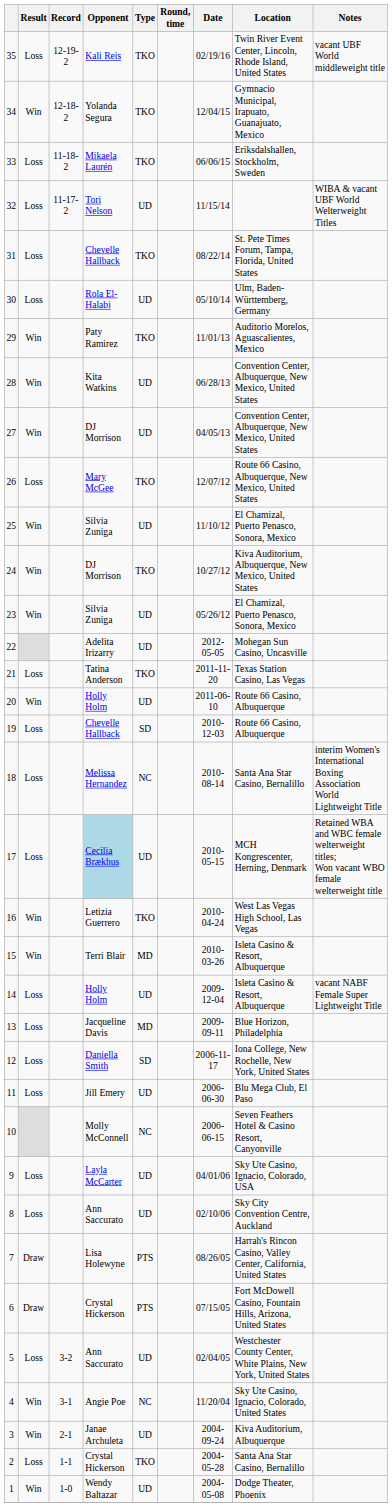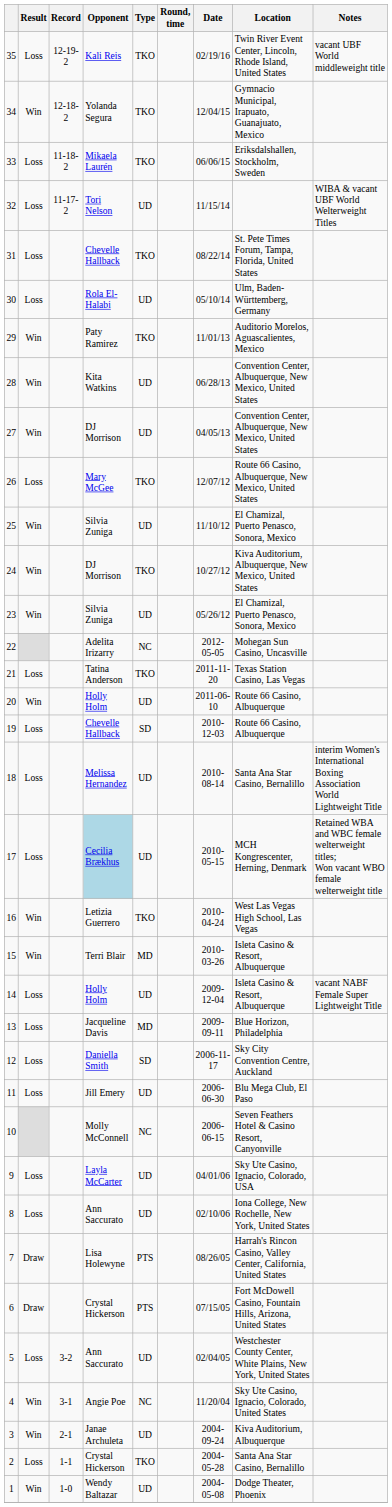 <table class="wikitable" style="text-align:center; font-size:95%">
 <tr>
 <th></th>
 <th>Result</th>
 <th>Record</th>
 <th>Opponent</th>
 <th>Type</th>
 <th>Round, time</th>
 <th>Date</th>
 <th>Location</th>
 <th>Notes</th>
 </tr>
 <tr>
 <td>35</td>
 <td>Loss</td>
 <td>12-19-2</td>
 <td style="text-align:left;"><a href='#'>Kali Reis</a></td>
 <td>TKO</td>
 <td></td>
 <td>02/19/16</td>
 <td style="text-align:left;">Twin River Event Center, Lincoln, Rhode Island, United States</td>
 <td style="text-align:left;">vacant UBF World middleweight title</td>
 </tr>
 <tr>
 <td>34</td>
 <td>Win</td>
 <td>12-18-2</td>
 <td style="text-align:left;">Yolanda Segura</td>
 <td>TKO</td>
 <td></td>
 <td>12/04/15</td>
 <td style="text-align:left;">Gymnacio Municipal, Irapuato, Guanajuato, Mexico</td>
 <td style="text-align:left;"></td>
 </tr>
 <tr>
 <td>33</td>
 <td>Loss</td>
 <td>11-18-2</td>
 <td style="text-align:left;"><a href='#'>Mikaela Laurén</a></td>
 <td>TKO</td>
 <td></td>
 <td>06/06/15</td>
 <td style="text-align:left;">Eriksdalshallen, Stockholm, Sweden</td>
 <td style="text-align:left;"></td>
 </tr>
 <tr>
 <td>32</td>
 <td>Loss</td>
 <td>11-17-2</td>
 <td style="text-align:left;"><a href='#'>Tori Nelson</a></td>
 <td>UD</td>
 <td></td>
 <td>11/15/14</td>
 <td style="text-align:left;"></td>
 <td style="text-align:left;">WIBA & vacant UBF World Welterweight Titles</td>
 </tr>
 <tr>
 <td>31</td>
 <td>Loss</td>
 <td></td>
 <td style="text-align:left;"><a href='#'>Chevelle Hallback</a></td>
 <td>TKO</td>
 <td></td>
 <td>08/22/14</td>
 <td style="text-align:left;">St. Pete Times Forum, Tampa, Florida, United States</td>
 <td style="text-align:left;"></td>
 </tr>
 <tr>
 <td>30</td>
 <td>Loss</td>
 <td></td>
 <td style="text-align:left;"><a href='#'>Rola El-Halabi</a></td>
 <td>UD</td>
 <td></td>
 <td>05/10/14</td>
 <td style="text-align:left;">Ulm, Baden-Württemberg, Germany</td>
 <td style="text-align:left;"></td>
 </tr>
 <tr>
 <td>29</td>
 <td>Win</td>
 <td></td>
 <td style="text-align:left;">Paty Ramirez</td>
 <td>TKO</td>
 <td></td>
 <td>11/01/13</td>
 <td style="text-align:left;">Auditorio Morelos, Aguascalientes, Mexico</td>
 <td style="text-align:left;"></td>
 </tr>
 <tr>
 <td>28</td>
 <td>Win</td>
 <td></td>
 <td style="text-align:left;">Kita Watkins</td>
 <td>UD</td>
 <td></td>
 <td>06/28/13</td>
 <td style="text-align:left;">Convention Center, Albuquerque, New Mexico, United States</td>
 <td style="text-align:left;"></td>
 </tr>
 <tr>
 <td>27</td>
 <td>Win</td>
 <td></td>
 <td style="text-align:left;">DJ Morrison</td>
 <td>UD</td>
 <td></td>
 <td>04/05/13</td>
 <td style="text-align:left;">Convention Center, Albuquerque, New Mexico, United States</td>
 <td style="text-align:left;"></td>
 </tr>
 <tr>
 <td>26</td>
 <td>Loss</td>
 <td></td>
 <td style="text-align:left;"><a href='#'>Mary McGee</a></td>
 <td>TKO</td>
 <td></td>
 <td>12/07/12</td>
 <td style="text-align:left;">Route 66 Casino, Albuquerque, New Mexico, United States</td>
 <td style="text-align:left;"></td>
 </tr>
 <tr>
 <td>25</td>
 <td>Win</td>
 <td></td>
 <td style="text-align:left;">Silvia Zuniga</td>
 <td>UD</td>
 <td></td>
 <td>11/10/12</td>
 <td style="text-align:left;">El Chamizal, Puerto Penasco, Sonora, Mexico</td>
 <td style="text-align:left;"></td>
 </tr>
 <tr>
 <td>24</td>
 <td>Win</td>
 <td></td>
 <td style="text-align:left;">DJ Morrison</td>
 <td>TKO</td>
 <td></td>
 <td>10/27/12</td>
 <td style="text-align:left;">Kiva Auditorium, Albuquerque, New Mexico, United States</td>
 <td style="text-align:left;"></td>
 </tr>
 <tr>
 <td>23</td>
 <td>Win</td>
 <td></td>
 <td style="text-align:left;">Silvia Zuniga</td>
 <td>UD</td>
 <td></td>
 <td>05/26/12</td>
 <td style="text-align:left;">El Chamizal, Puerto Penasco, Sonora, Mexico</td>
 <td style="text-align:left;"></td>
 </tr>
 <tr>
 <td>22</td>
 <td style="background:#DDD"></td>
 <td></td>
 <td style="text-align:left;">Adelita Irizarry</td>
-<td>UD</td>
+<td>NC</td>
 <td></td>
 <td>2012-05-05</td>
 <td style="text-align:left;">Mohegan Sun Casino, Uncasville</td>
 <td style="text-align:left;"></td>
 </tr>
 <tr>
 <td>21</td>
 <td>Loss</td>
 <td></td>
 <td style="text-align:left;">Tatina Anderson</td>
 <td>TKO</td>
 <td></td>
 <td>2011-11-20</td>
 <td style="text-align:left;">Texas Station Casino, Las Vegas</td>
 <td style="text-align:left;"></td>
 </tr>
 <tr>
 <td>20</td>
 <td>Win</td>
 <td></td>
 <td style="text-align:left;"><a href='#'>Holly Holm</a></td>
 <td>UD</td>
 <td></td>
 <td>2011-06-10</td>
 <td style="text-align:left;">Route 66 Casino, Albuquerque</td>
 <td style="text-align:left;"></td>
 </tr>
 <tr>
 <td>19</td>
 <td>Loss</td>
 <td></td>
 <td style="text-align:left;"><a href='#'>Chevelle Hallback</a></td>
 <td>SD</td>
 <td></td>
 <td>2010-12-03</td>
 <td style="text-align:left;">Route 66 Casino, Albuquerque</td>
 <td style="text-align:left;"></td>
 </tr>
 <tr>
 <td>18</td>
 <td>Loss</td>
 <td></td>
 <td style="text-align:left;"><a href='#'>Melissa Hernandez</a></td>
-<td>NC</td>
+<td>UD</td>
 <td></td>
 <td>2010-08-14</td>
 <td style="text-align:left;">Santa Ana Star Casino, Bernalillo</td>
 <td style="text-align:left;">interim Women's International Boxing Association World Lightweight Title</td>
 </tr>
 <tr>
 <td>17</td>
 <td>Loss</td>
 <td></td>
 <td style="background: lightblue; text-align:left;"><a href='#'>Cecilia Brækhus</a></td>
 <td>UD</td>
 <td></td>
 <td>2010-05-15</td>
 <td style="text-align:left;">MCH Kongrescenter, Herning, Denmark</td>
 <td style="text-align:left;">Retained WBA and WBC female welterweight titles;<br>Won vacant WBO female welterweight title</td>
 </tr>
 <tr>
 <td>16</td>
 <td>Win</td>
 <td></td>
 <td style="text-align:left;">Letizia Guerrero</td>
 <td>TKO</td>
 <td></td>
 <td>2010-04-24</td>
 <td style="text-align:left;">West Las Vegas High School, Las Vegas</td>
 <td style="text-align:left;"></td>
 </tr>
 <tr>
 <td>15</td>
 <td>Win</td>
 <td></td>
 <td style="text-align:left;">Terri Blair</td>
 <td>MD</td>
 <td></td>
 <td>2010-03-26</td>
 <td style="text-align:left;">Isleta Casino & Resort, Albuquerque</td>
 <td style="text-align:left;"></td>
 </tr>
 <tr>
 <td>14</td>
 <td>Loss</td>
 <td></td>
 <td style="text-align:left;"><a href='#'>Holly Holm</a></td>
 <td>UD</td>
 <td></td>
 <td>2009-12-04</td>
 <td style="text-align:left;">Isleta Casino & Resort, Albuquerque</td>
 <td style="text-align:left;">vacant NABF Female Super Lightweight Title</td>
 </tr>
 <tr>
 <td>13</td>
 <td>Loss</td>
 <td></td>
 <td style="text-align:left;">Jacqueline Davis</td>
 <td>MD</td>
 <td></td>
 <td>2009-09-11</td>
 <td style="text-align:left;">Blue Horizon, Philadelphia</td>
 <td style="text-align:left;"></td>
 </tr>
 <tr>
 <td>12</td>
 <td>Loss</td>
 <td></td>
 <td style="text-align:left;"> <a href='#'>Daniella Smith</a></td>
 <td>SD</td>
 <td></td>
 <td>2006-11-17</td>
-<td style="text-align:left;">Iona College, New Rochelle, New York, United States</td>
+<td style="text-align:left;">Sky City Convention Centre, Auckland</td>
 <td style="text-align:left;"></td>
 </tr>
 <tr>
 <td>11</td>
 <td>Loss</td>
 <td></td>
 <td style="text-align:left;">Jill Emery</td>
 <td>UD</td>
 <td></td>
 <td>2006-06-30</td>
 <td style="text-align:left;">Blu Mega Club, El Paso</td>
 <td style="text-align:left;"></td>
 </tr>
 <tr>
 <td>10</td>
 <td style="background:#DDD"></td>
 <td></td>
 <td style="text-align:left;">Molly McConnell</td>
 <td>NC</td>
 <td></td>
 <td>2006-06-15</td>
 <td style="text-align:left;">Seven Feathers Hotel & Casino Resort, Canyonville</td>
 <td style="text-align:left;"></td>
 </tr>
 <tr>
 <td>9</td>
 <td>Loss</td>
 <td></td>
 <td style="text-align:left;"><a href='#'>Layla McCarter</a></td>
 <td>UD</td>
 <td></td>
 <td>04/01/06</td>
 <td style="text-align:left;">Sky Ute Casino, Ignacio, Colorado, USA</td>
 <td style="text-align:left;"></td>
 </tr>
 <tr>
 <td>8</td>
 <td>Loss</td>
 <td></td>
 <td style="text-align:left;">Ann Saccurato</td>
 <td>UD</td>
 <td></td>
 <td>02/10/06</td>
-<td style="text-align:left;">Sky City Convention Centre, Auckland</td>
+<td style="text-align:left;">Iona College, New Rochelle, New York, United States</td>
 <td style="text-align:left;"></td>
 </tr>
 <tr>
 <td>7</td>
 <td>Draw</td>
 <td></td>
 <td style="text-align:left;">Lisa Holewyne</td>
 <td>PTS</td>
 <td></td>
 <td>08/26/05</td>
 <td style="text-align:left;">Harrah's Rincon Casino, Valley Center, California, United States</td>
 <td style="text-align:left;"></td>
 </tr>
 <tr>
 <td>6</td>
 <td>Draw</td>
 <td></td>
 <td style="text-align:left;">Crystal Hickerson</td>
 <td>PTS</td>
 <td></td>
 <td>07/15/05</td>
 <td style="text-align:left;">Fort McDowell Casino, Fountain Hills, Arizona, United States</td>
 <td style="text-align:left;"></td>
 </tr>
 <tr>
 <td>5</td>
 <td>Loss</td>
 <td>3-2</td>
 <td style="text-align:left;">Ann Saccurato</td>
 <td>UD</td>
 <td></td>
 <td>02/04/05</td>
 <td style="text-align:left;">Westchester County Center, White Plains, New York, United States</td>
 <td style="text-align:left;"></td>
 </tr>
 <tr>
 <td>4</td>
 <td>Win</td>
 <td>3-1</td>
 <td style="text-align:left;">Angie Poe</td>
 <td>NC</td>
 <td></td>
 <td>11/20/04</td>
 <td style="text-align:left;">Sky Ute Casino, Ignacio, Colorado, United States</td>
 <td style="text-align:left;"></td>
 </tr>
 <tr>
 <td>3</td>
 <td>Win</td>
 <td>2-1</td>
 <td style="text-align:left;">Janae Archuleta</td>
 <td>UD</td>
 <td></td>
 <td>2004-09-24</td>
 <td style="text-align:left;">Kiva Auditorium, Albuquerque</td>
 <td style="text-align:left;"></td>
 </tr>
 <tr>
 <td>2</td>
 <td>Loss</td>
 <td>1-1</td>
 <td style="text-align:left;">Crystal Hickerson</td>
 <td>TKO</td>
 <td></td>
 <td>2004-05-28</td>
 <td style="text-align:left;">Santa Ana Star Casino, Bernalillo</td>
 <td style="text-align:left;"></td>
 </tr>
 <tr>
 <td>1</td>
 <td>Win</td>
 <td>1-0</td>
 <td style="text-align:left;">Wendy Baltazar</td>
 <td>UD</td>
 <td></td>
 <td>2004-05-08</td>
 <td style="text-align:left;">Dodge Theater, Phoenix</td>
 <td style="text-align:left;"></td>
 </tr>
 <tr>
 </tr>
 </table>
